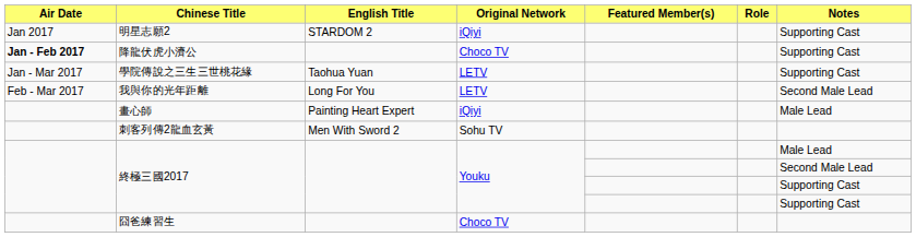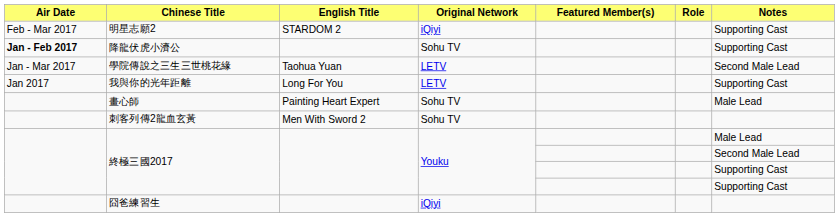 <table class="wikitable" style="font-size:14px" text-align="center" width="90%">
 <tr>
 <th style="background: #FDFF73"><strong>Air Date</strong></th>
 <th style="background: #FDFF73"><strong>Chinese Title</strong></th>
 <th style="background: #FDFF73"><strong>English Title</strong></th>
 <th style="background: #FDFF73"><strong>Original Network</strong></th>
 <th style="background: #FDFF73"><strong>Featured Member(s)</strong></th>
 <th style="background: #FDFF73"><strong>Role</strong></th>
 <th style="background: #FDFF73"><strong>Notes</strong></th>
 </tr>
 <tr>
-<td>Jan 2017</td>
+<td>Feb - Mar 2017</td>
 <td>明星志願2</td>
 <td>STARDOM 2</td>
 <td><a href='#'>iQiyi</a></td>
 <td></td>
 <td></td>
 <td>Supporting Cast</td>
 </tr>
 <tr>
 <td><strong>Jan - Feb 2017</strong></td>
 <td>降龍伏虎小濟公</td>
 <td></td>
-<td><a href='#'>Choco TV</a></td>
+<td>Sohu TV</td>
 <td></td>
 <td></td>
 <td>Supporting Cast</td>
 </tr>
 <tr>
 <td>Jan - Mar 2017</td>
 <td>學院傳說之三生三世桃花緣</td>
 <td>Taohua Yuan</td>
 <td><a href='#'>LETV</a></td>
 <td></td>
 <td></td>
-<td>Supporting Cast</td>
+<td>Second Male Lead</td>
 </tr>
 <tr>
-<td>Feb - Mar 2017</td>
+<td>Jan 2017</td>
 <td>我與你的光年距離</td>
 <td>Long For You</td>
 <td><a href='#'>LETV</a></td>
 <td></td>
 <td></td>
-<td>Second Male Lead</td>
+<td>Supporting Cast</td>
 </tr>
 <tr>
 <td></td>
 <td>畫心師</td>
 <td>Painting Heart Expert</td>
-<td><a href='#'>iQiyi</a></td>
+<td>Sohu TV</td>
 <td></td>
 <td></td>
 <td>Male Lead</td>
 </tr>
 <tr>
 <td></td>
 <td>刺客列傳2龍血玄黃</td>
 <td>Men With Sword 2</td>
 <td>Sohu TV</td>
 <td></td>
 <td></td>
 <td></td>
 </tr>
 <tr>
 <td rowspan="4"></td>
 <td rowspan="4">終極三國2017</td>
 <td rowspan="4"></td>
 <td rowspan="4"><a href='#'>Youku</a></td>
 <td></td>
 <td></td>
 <td>Male Lead</td>
 </tr>
 <tr>
 <td></td>
 <td></td>
 <td>Second Male Lead</td>
 </tr>
 <tr>
 <td></td>
 <td></td>
 <td>Supporting Cast</td>
 </tr>
 <tr>
 <td></td>
 <td></td>
 <td>Supporting Cast</td>
 </tr>
 <tr>
 <td></td>
 <td>囧爸練習生</td>
 <td></td>
-<td><a href='#'>Choco TV</a></td>
+<td><a href='#'>iQiyi</a></td>
 <td></td>
 <td></td>
 <td></td>
 </tr>
 </table>
